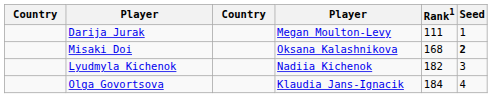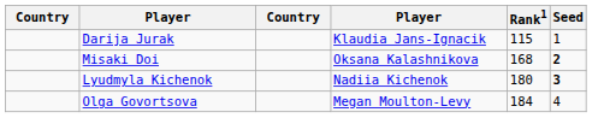 <table class="sortable wikitable">
 <tr>
 <th width="70">Country</th>
 <th width="175">Player</th>
 <th width="70">Country</th>
 <th width="175">Player</th>
 <th>Rank<sup>1</sup></th>
 <th>Seed</th>
 </tr>
 <tr>
 <td></td>
 <td><a href='#'>Darija Jurak</a></td>
 <td></td>
-<td><a href='#'>Megan Moulton-Levy</a></td>
-<td>111</td>
+<td><a href='#'>Klaudia Jans-Ignacik</a></td>
+<td>115</td>
 <td>1</td>
 </tr>
 <tr>
 <td></td>
 <td><a href='#'>Misaki Doi</a></td>
 <td></td>
 <td><a href='#'>Oksana Kalashnikova</a></td>
 <td>168</td>
 <td><strong>2</strong></td>
 </tr>
 <tr>
 <td></td>
 <td><a href='#'>Lyudmyla Kichenok</a></td>
 <td></td>
 <td><a href='#'>Nadiia Kichenok</a></td>
-<td>182</td>
-<td>3</td>
+<td>180</td>
+<td><strong>3</strong></td>
 </tr>
 <tr>
 <td></td>
 <td><a href='#'>Olga Govortsova</a></td>
 <td></td>
-<td><a href='#'>Klaudia Jans-Ignacik</a></td>
+<td><a href='#'>Megan Moulton-Levy</a></td>
 <td>184</td>
 <td>4</td>
 </tr>
 </table>
